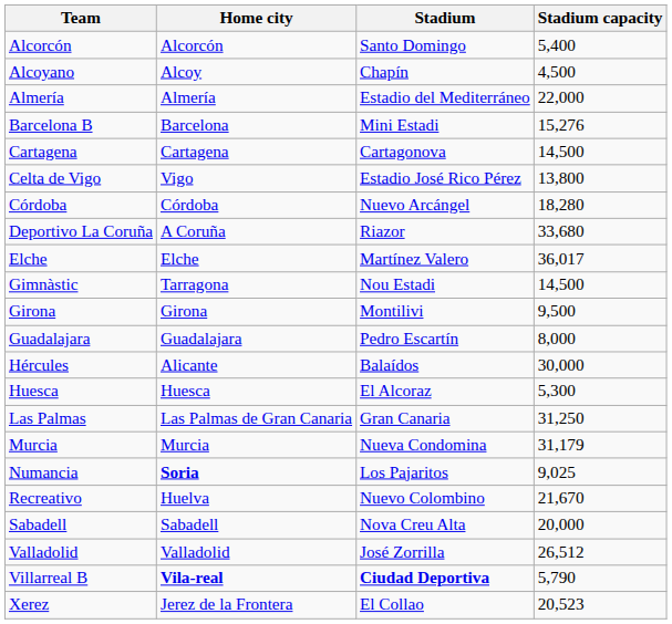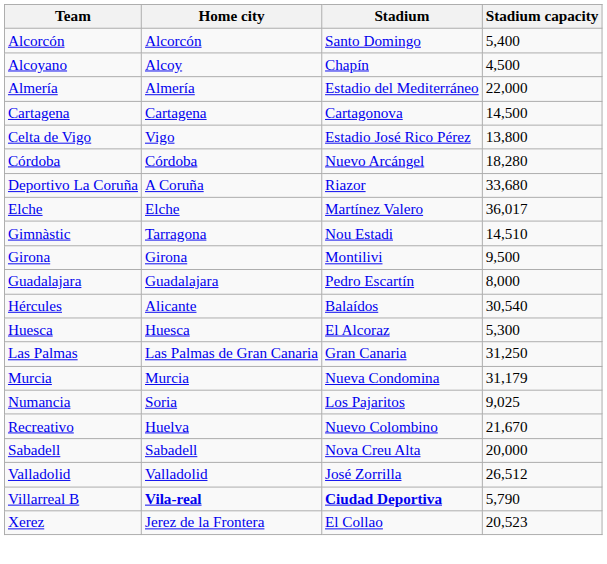 <table class="wikitable sortable">
 <tr>
 <th>Team</th>
 <th>Home city</th>
 <th>Stadium</th>
 <th>Stadium capacity</th>
 </tr>
 <tr>
 <td><a href='#'>Alcorcón</a></td>
 <td><a href='#'>Alcorcón</a></td>
 <td><a href='#'>Santo Domingo</a></td>
 <td>5,400</td>
 </tr>
 <tr>
 <td><a href='#'>Alcoyano</a></td>
 <td><a href='#'>Alcoy</a></td>
 <td><a href='#'>Chapín</a></td>
 <td>4,500</td>
 </tr>
 <tr>
 <td><a href='#'>Almería</a></td>
 <td><a href='#'>Almería</a></td>
 <td><a href='#'>Estadio del Mediterráneo</a></td>
 <td>22,000</td>
-</tr>
-<tr>
-<td><a href='#'>Barcelona B</a></td>
-<td><a href='#'>Barcelona</a></td>
-<td><a href='#'>Mini Estadi</a></td>
-<td>15,276</td>
 </tr>
 <tr>
 <td><a href='#'>Cartagena</a></td>
 <td><a href='#'>Cartagena</a></td>
 <td><a href='#'>Cartagonova</a></td>
 <td>14,500</td>
 </tr>
 <tr>
 <td><a href='#'>Celta de Vigo</a></td>
 <td><a href='#'>Vigo</a></td>
 <td><a href='#'>Estadio José Rico Pérez</a></td>
 <td>13,800</td>
 </tr>
 <tr>
 <td><a href='#'>Córdoba</a></td>
 <td><a href='#'>Córdoba</a></td>
 <td><a href='#'>Nuevo Arcángel</a></td>
 <td>18,280</td>
 </tr>
 <tr>
 <td><a href='#'>Deportivo La Coruña</a></td>
 <td><a href='#'>A Coruña</a></td>
 <td><a href='#'>Riazor</a></td>
 <td>33,680</td>
 </tr>
 <tr>
 <td><a href='#'>Elche</a></td>
 <td><a href='#'>Elche</a></td>
 <td><a href='#'>Martínez Valero</a></td>
 <td>36,017</td>
 </tr>
 <tr>
 <td><a href='#'>Gimnàstic</a></td>
 <td><a href='#'>Tarragona</a></td>
 <td><a href='#'>Nou Estadi</a></td>
-<td>14,500</td>
+<td>14,510</td>
 </tr>
 <tr>
 <td><a href='#'>Girona</a></td>
 <td><a href='#'>Girona</a></td>
 <td><a href='#'>Montilivi</a></td>
 <td>9,500</td>
 </tr>
 <tr>
 <td><a href='#'>Guadalajara</a></td>
 <td><a href='#'>Guadalajara</a></td>
 <td><a href='#'>Pedro Escartín</a></td>
 <td>8,000</td>
 </tr>
 <tr>
 <td><a href='#'>Hércules</a></td>
 <td><a href='#'>Alicante</a></td>
 <td><a href='#'>Balaídos</a></td>
-<td>30,000</td>
+<td>30,540</td>
 </tr>
 <tr>
 <td><a href='#'>Huesca</a></td>
 <td><a href='#'>Huesca</a></td>
 <td><a href='#'>El Alcoraz</a></td>
 <td>5,300</td>
 </tr>
 <tr>
 <td><a href='#'>Las Palmas</a></td>
 <td><a href='#'>Las Palmas de Gran Canaria</a></td>
 <td><a href='#'>Gran Canaria</a></td>
 <td>31,250</td>
 </tr>
 <tr>
 <td><a href='#'>Murcia</a></td>
 <td><a href='#'>Murcia</a></td>
 <td><a href='#'>Nueva Condomina</a></td>
 <td>31,179</td>
 </tr>
 <tr>
 <td><a href='#'>Numancia</a></td>
-<td><strong><a href='#'>Soria</a></strong></td>
+<td><a href='#'>Soria</a></td>
 <td><a href='#'>Los Pajaritos</a></td>
 <td>9,025</td>
 </tr>
 <tr>
 <td><a href='#'>Recreativo</a></td>
 <td><a href='#'>Huelva</a></td>
 <td><a href='#'>Nuevo Colombino</a></td>
 <td>21,670</td>
 </tr>
 <tr>
 <td><a href='#'>Sabadell</a></td>
 <td><a href='#'>Sabadell</a></td>
 <td><a href='#'>Nova Creu Alta</a></td>
 <td>20,000</td>
 </tr>
 <tr>
 <td><a href='#'>Valladolid</a></td>
 <td><a href='#'>Valladolid</a></td>
 <td><a href='#'>José Zorrilla</a></td>
 <td>26,512</td>
 </tr>
 <tr>
 <td><a href='#'>Villarreal B</a></td>
 <td><strong><a href='#'>Vila-real</a></strong></td>
 <td><strong><a href='#'>Ciudad Deportiva</a></strong></td>
 <td>5,790</td>
 </tr>
 <tr>
 <td><a href='#'>Xerez</a></td>
 <td><a href='#'>Jerez de la Frontera</a></td>
 <td><a href='#'>El Collao</a></td>
 <td>20,523</td>
 </tr>
 </table>
